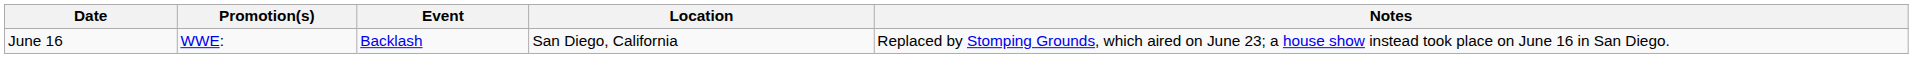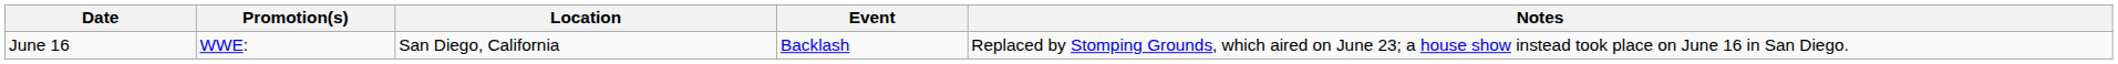 <table class="wikitable" style="width:100%;">
 <tr>
 <th width=5%>Date</th>
 <th width=5%>Promotion(s)</th>
+<th style="width:10%;">Location</th>
 <th style="width:5%;">Event</th>
-<th style="width:10%;">Location</th>
 <th style="width:30%;">Notes</th>
 </tr>
 <tr>
 <td>June 16</td>
 <td><a href='#'>WWE</a>:</td>
+<td>San Diego, California</td>
 <td><a href='#'>Backlash</a></td>
-<td>San Diego, California</td>
 <td>Replaced by <a href='#'>Stomping Grounds</a>, which aired on June 23; a <a href='#'>house show</a> instead took place on June 16 in San Diego.</td>
 </tr>
 </table>
